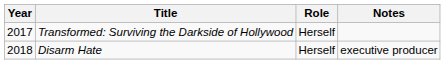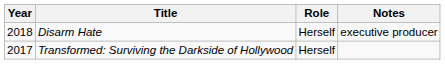 <table class="wikitable sortable">
 <tr>
 <th>Year</th>
 <th>Title</th>
 <th>Role</th>
 <th class="unsortable">Notes</th>
 </tr>
 <tr>
+<td>2018</td>
+<td><em>Disarm Hate</em></td>
+<td>Herself</td>
+<td>executive producer</td>
+</tr>
+<tr>
 <td>2017</td>
 <td><em>Transformed: Surviving the Darkside of Hollywood</em></td>
 <td>Herself</td>
 <td></td>
 </tr>
-<tr>
-<td>2018</td>
-<td><em>Disarm Hate</em></td>
-<td>Herself</td>
-<td>executive producer</td>
-</tr>
 </table>
